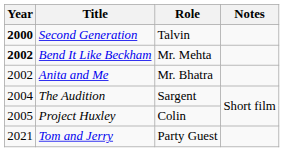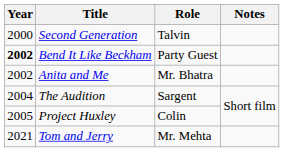 <table class="wikitable">
 <tr>
 <th>Year</th>
 <th>Title</th>
 <th>Role</th>
 <th>Notes</th>
 </tr>
 <tr>
-<td><strong>2000</strong></td>
+<td>2000</td>
 <td><em><a href='#'>Second Generation</a></em></td>
 <td>Talvin</td>
 <td></td>
 </tr>
 <tr>
 <td><strong>2002</strong></td>
 <td><em><a href='#'>Bend It Like Beckham</a></em></td>
-<td>Mr. Mehta</td>
+<td>Party Guest</td>
 <td></td>
 </tr>
 <tr>
 <td>2002</td>
 <td><em><a href='#'>Anita and Me</a></em></td>
 <td>Mr. Bhatra</td>
 <td></td>
 </tr>
 <tr>
 <td>2004</td>
 <td><em>The Audition</em></td>
 <td>Sargent</td>
 <td rowspan="2">Short film</td>
 </tr>
 <tr>
 <td>2005</td>
 <td><em>Project Huxley</em></td>
 <td>Colin</td>
 </tr>
 <tr>
 <td>2021</td>
 <td><em><a href='#'>Tom and Jerry</a></em></td>
-<td>Party Guest</td>
+<td>Mr. Mehta</td>
 <td></td>
 </tr>
 </table>
